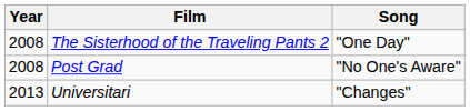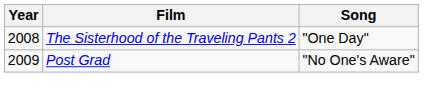 <table class="wikitable">
 <tr>
 <th scope="col">Year</th>
 <th scope="col">Film</th>
 <th scope="col">Song</th>
 </tr>
 <tr>
 <td>2008</td>
 <td><em><a href='#'>The Sisterhood of the Traveling Pants 2</a></em></td>
 <td>"One Day"</td>
 </tr>
 <tr>
-<td>2008</td>
+<td>2009</td>
 <td><em><a href='#'>Post Grad</a></em></td>
 <td>"No One's Aware"</td>
 </tr>
-<tr>
-<td>2013</td>
-<td><em>Universitari</em></td>
-<td>"Changes"</td>
-</tr>
 </table>
